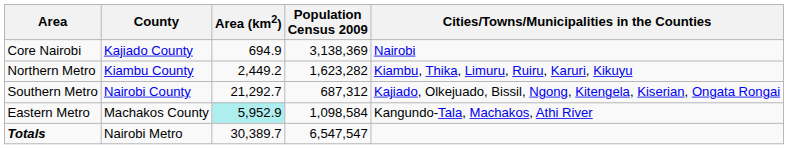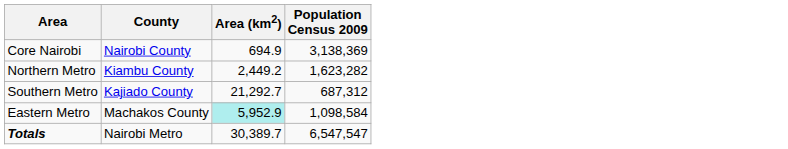 <table class="sortable wikitable">
 <tr>
 <th>Area</th>
 <th>County</th>
 <th>Area (km<sup>2</sup>)</th>
 <th>Population<br>Census 2009</th>
-<th>Cities/Towns/Municipalities in the Counties</th>
 </tr>
 <tr>
 <td>Core Nairobi</td>
-<td><a href='#'>Kajiado County</a></td>
+<td><a href='#'>Nairobi County</a></td>
 <td align="right">694.9</td>
 <td align="right">3,138,369</td>
-<td><a href='#'>Nairobi</a></td>
 </tr>
 <tr>
 <td>Northern Metro</td>
 <td><a href='#'>Kiambu County</a></td>
 <td align="right">2,449.2</td>
 <td align="right">1,623,282</td>
-<td><a href='#'>Kiambu</a>, <a href='#'>Thika</a>, <a href='#'>Limuru</a>, <a href='#'>Ruiru</a>, <a href='#'>Karuri</a>, <a href='#'>Kikuyu</a></td>
 </tr>
 <tr>
 <td>Southern Metro</td>
-<td><a href='#'>Nairobi County</a></td>
+<td><a href='#'>Kajiado County</a></td>
 <td align="right">21,292.7</td>
 <td align="right">687,312</td>
-<td><a href='#'>Kajiado</a>, Olkejuado, Bissil, <a href='#'>Ngong</a>, <a href='#'>Kitengela</a>, <a href='#'>Kiserian</a>, <a href='#'>Ongata Rongai</a></td>
 </tr>
 <tr>
 <td>Eastern Metro</td>
 <td>Machakos County</td>
 <td align="right" style="background: paleturquoise;">5,952.9</td>
 <td align="right">1,098,584</td>
-<td>Kangundo-<a href='#'>Tala</a>, <a href='#'>Machakos</a>, <a href='#'>Athi River</a></td>
 </tr>
 <tr>
 <td><strong><em>Totals</em></strong></td>
 <td>Nairobi Metro</td>
 <td align="right">30,389.7</td>
 <td align="right">6,547,547</td>
-<td></td>
 </tr>
 </table>
